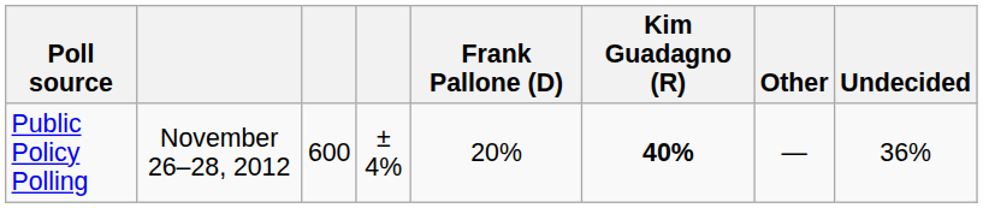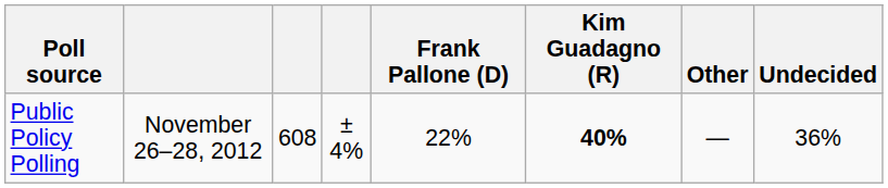 <table class="wikitable" style="text-align:center">
 <tr valign= bottom>
 <th>Poll source</th>
 <th></th>
 <th></th>
 <th></th>
 <th style="width:100px;">Frank<br>Pallone (D)</th>
 <th style="width:100px;">Kim<br>Guadagno (R)</th>
 <th>Other</th>
 <th>Undecided</th>
 </tr>
 <tr>
 <td align=left><a href='#'>Public Policy Polling</a></td>
 <td>November 26–28, 2012</td>
-<td>600</td>
+<td>608</td>
 <td>± 4%</td>
-<td>20%</td>
+<td>22%</td>
 <td><strong>40%</strong></td>
 <td>—</td>
 <td>36%</td>
 </tr>
 </table>
